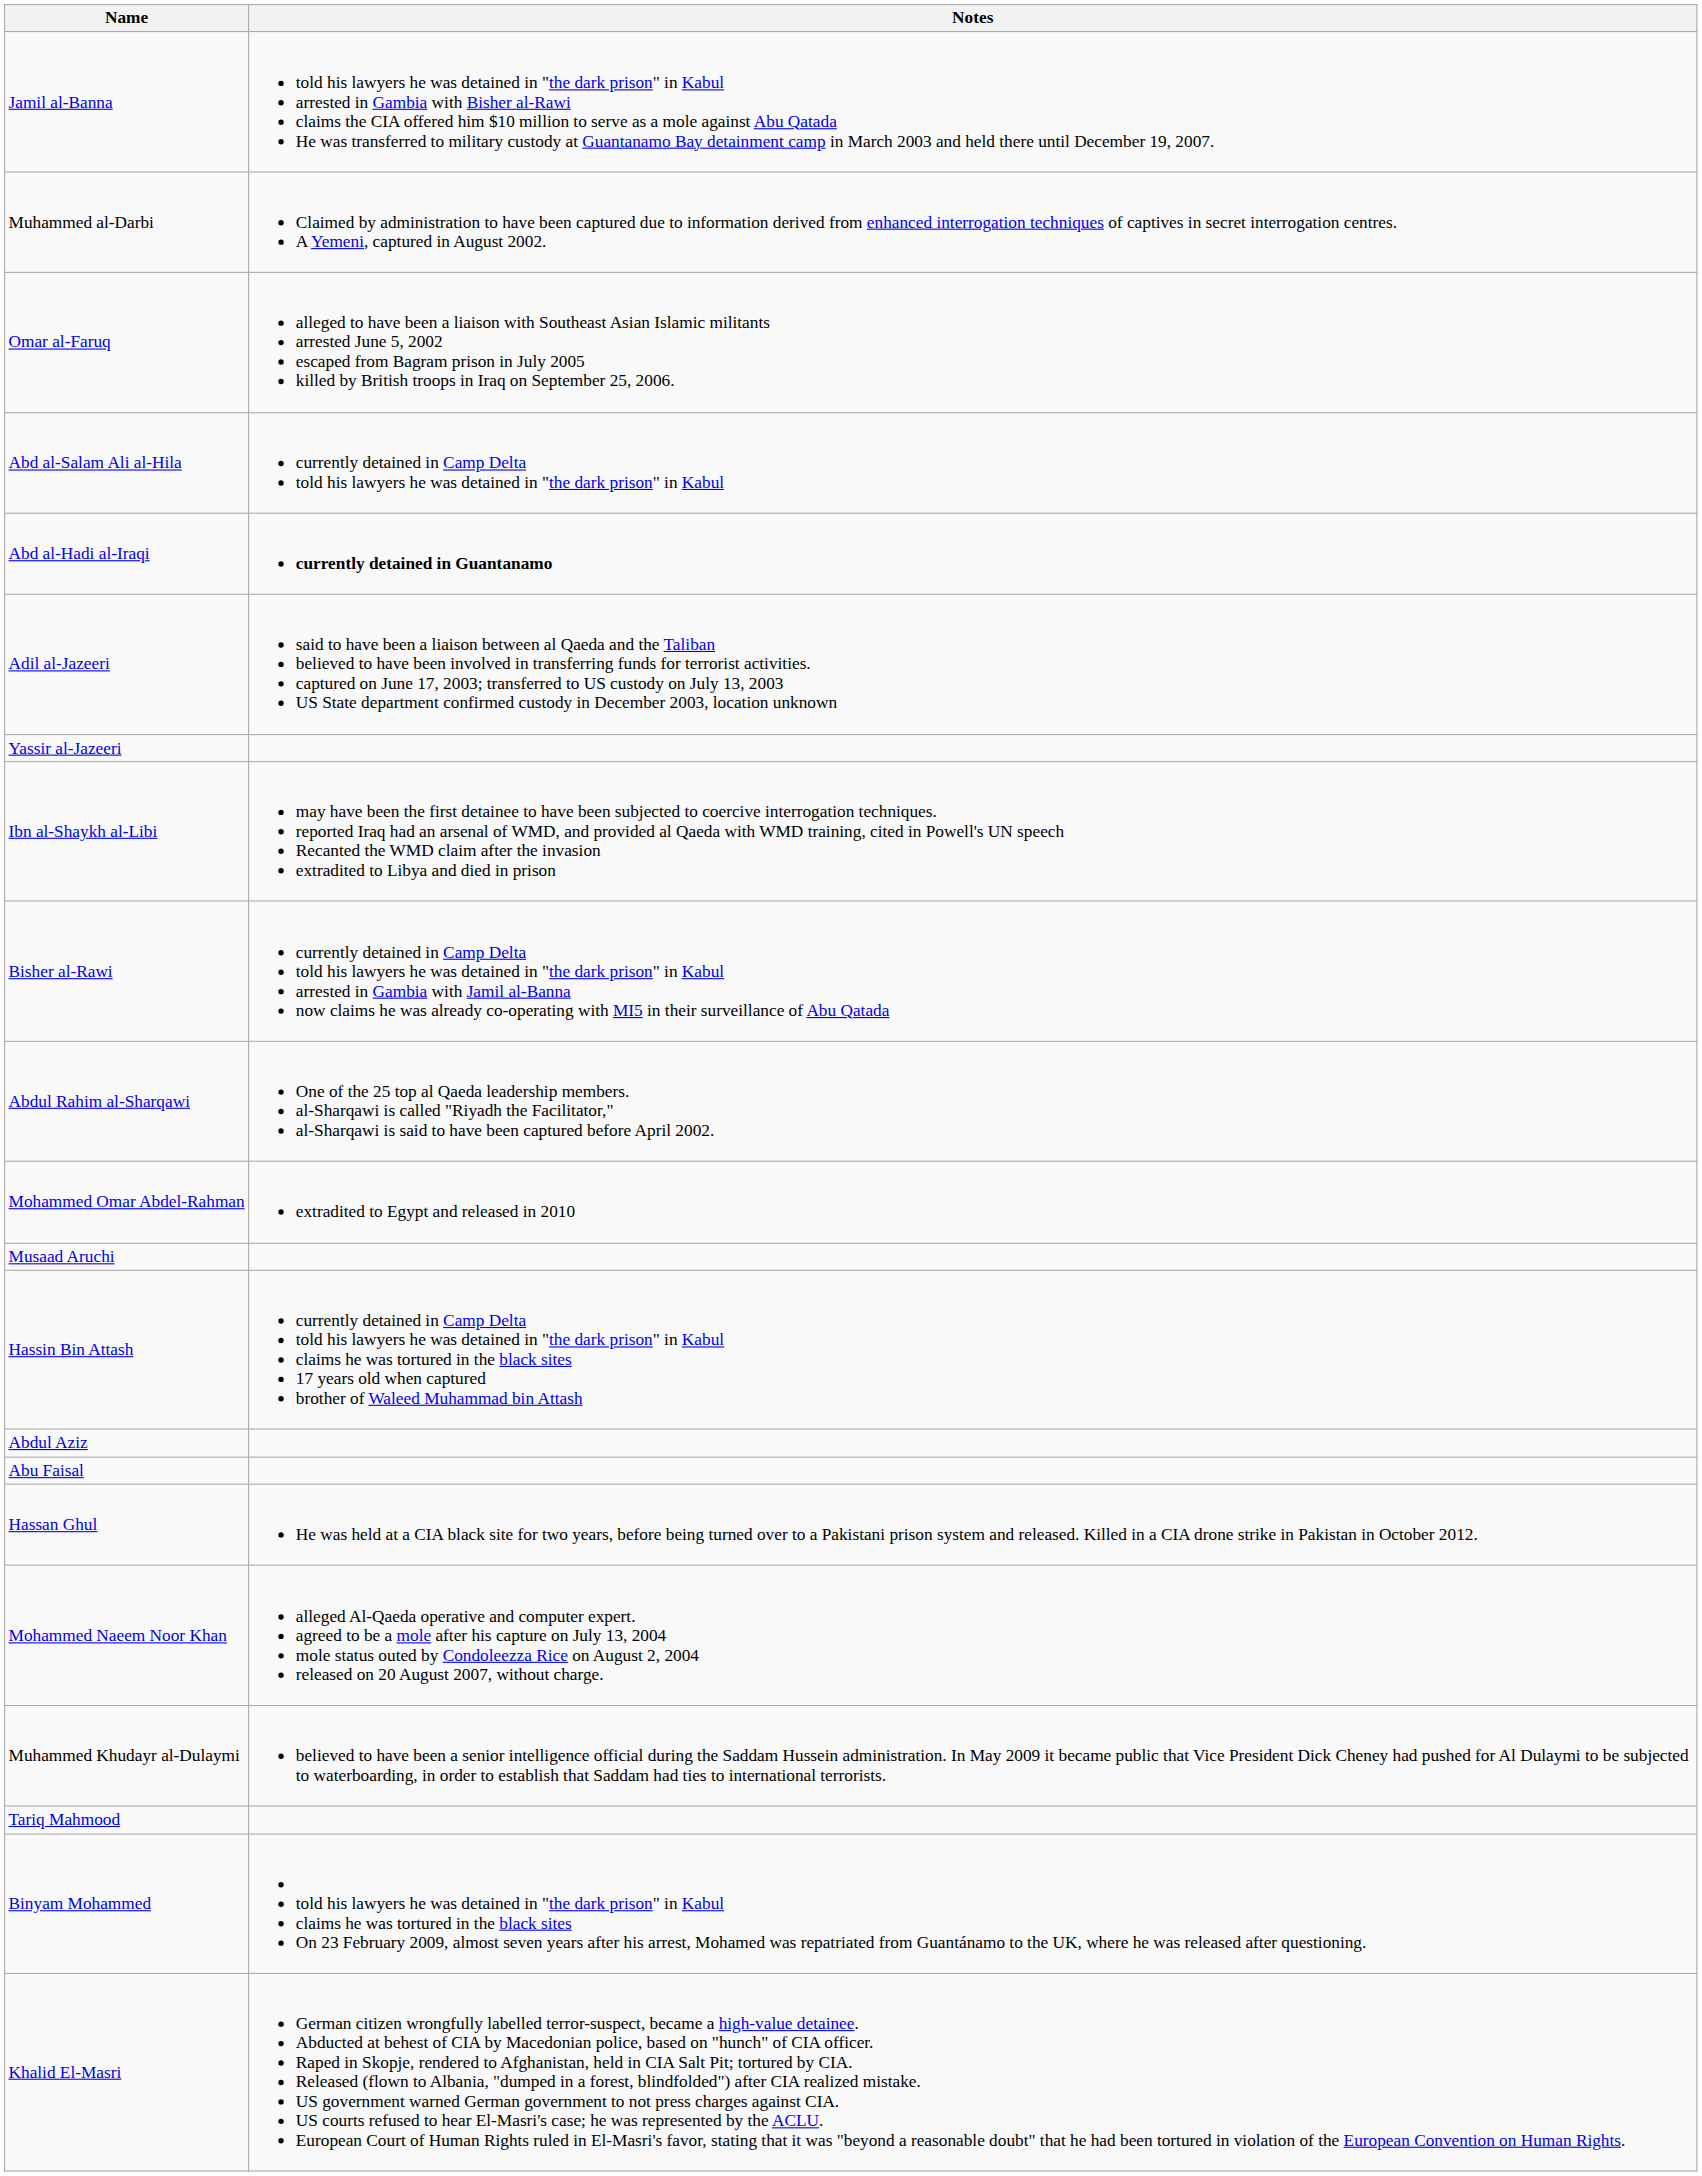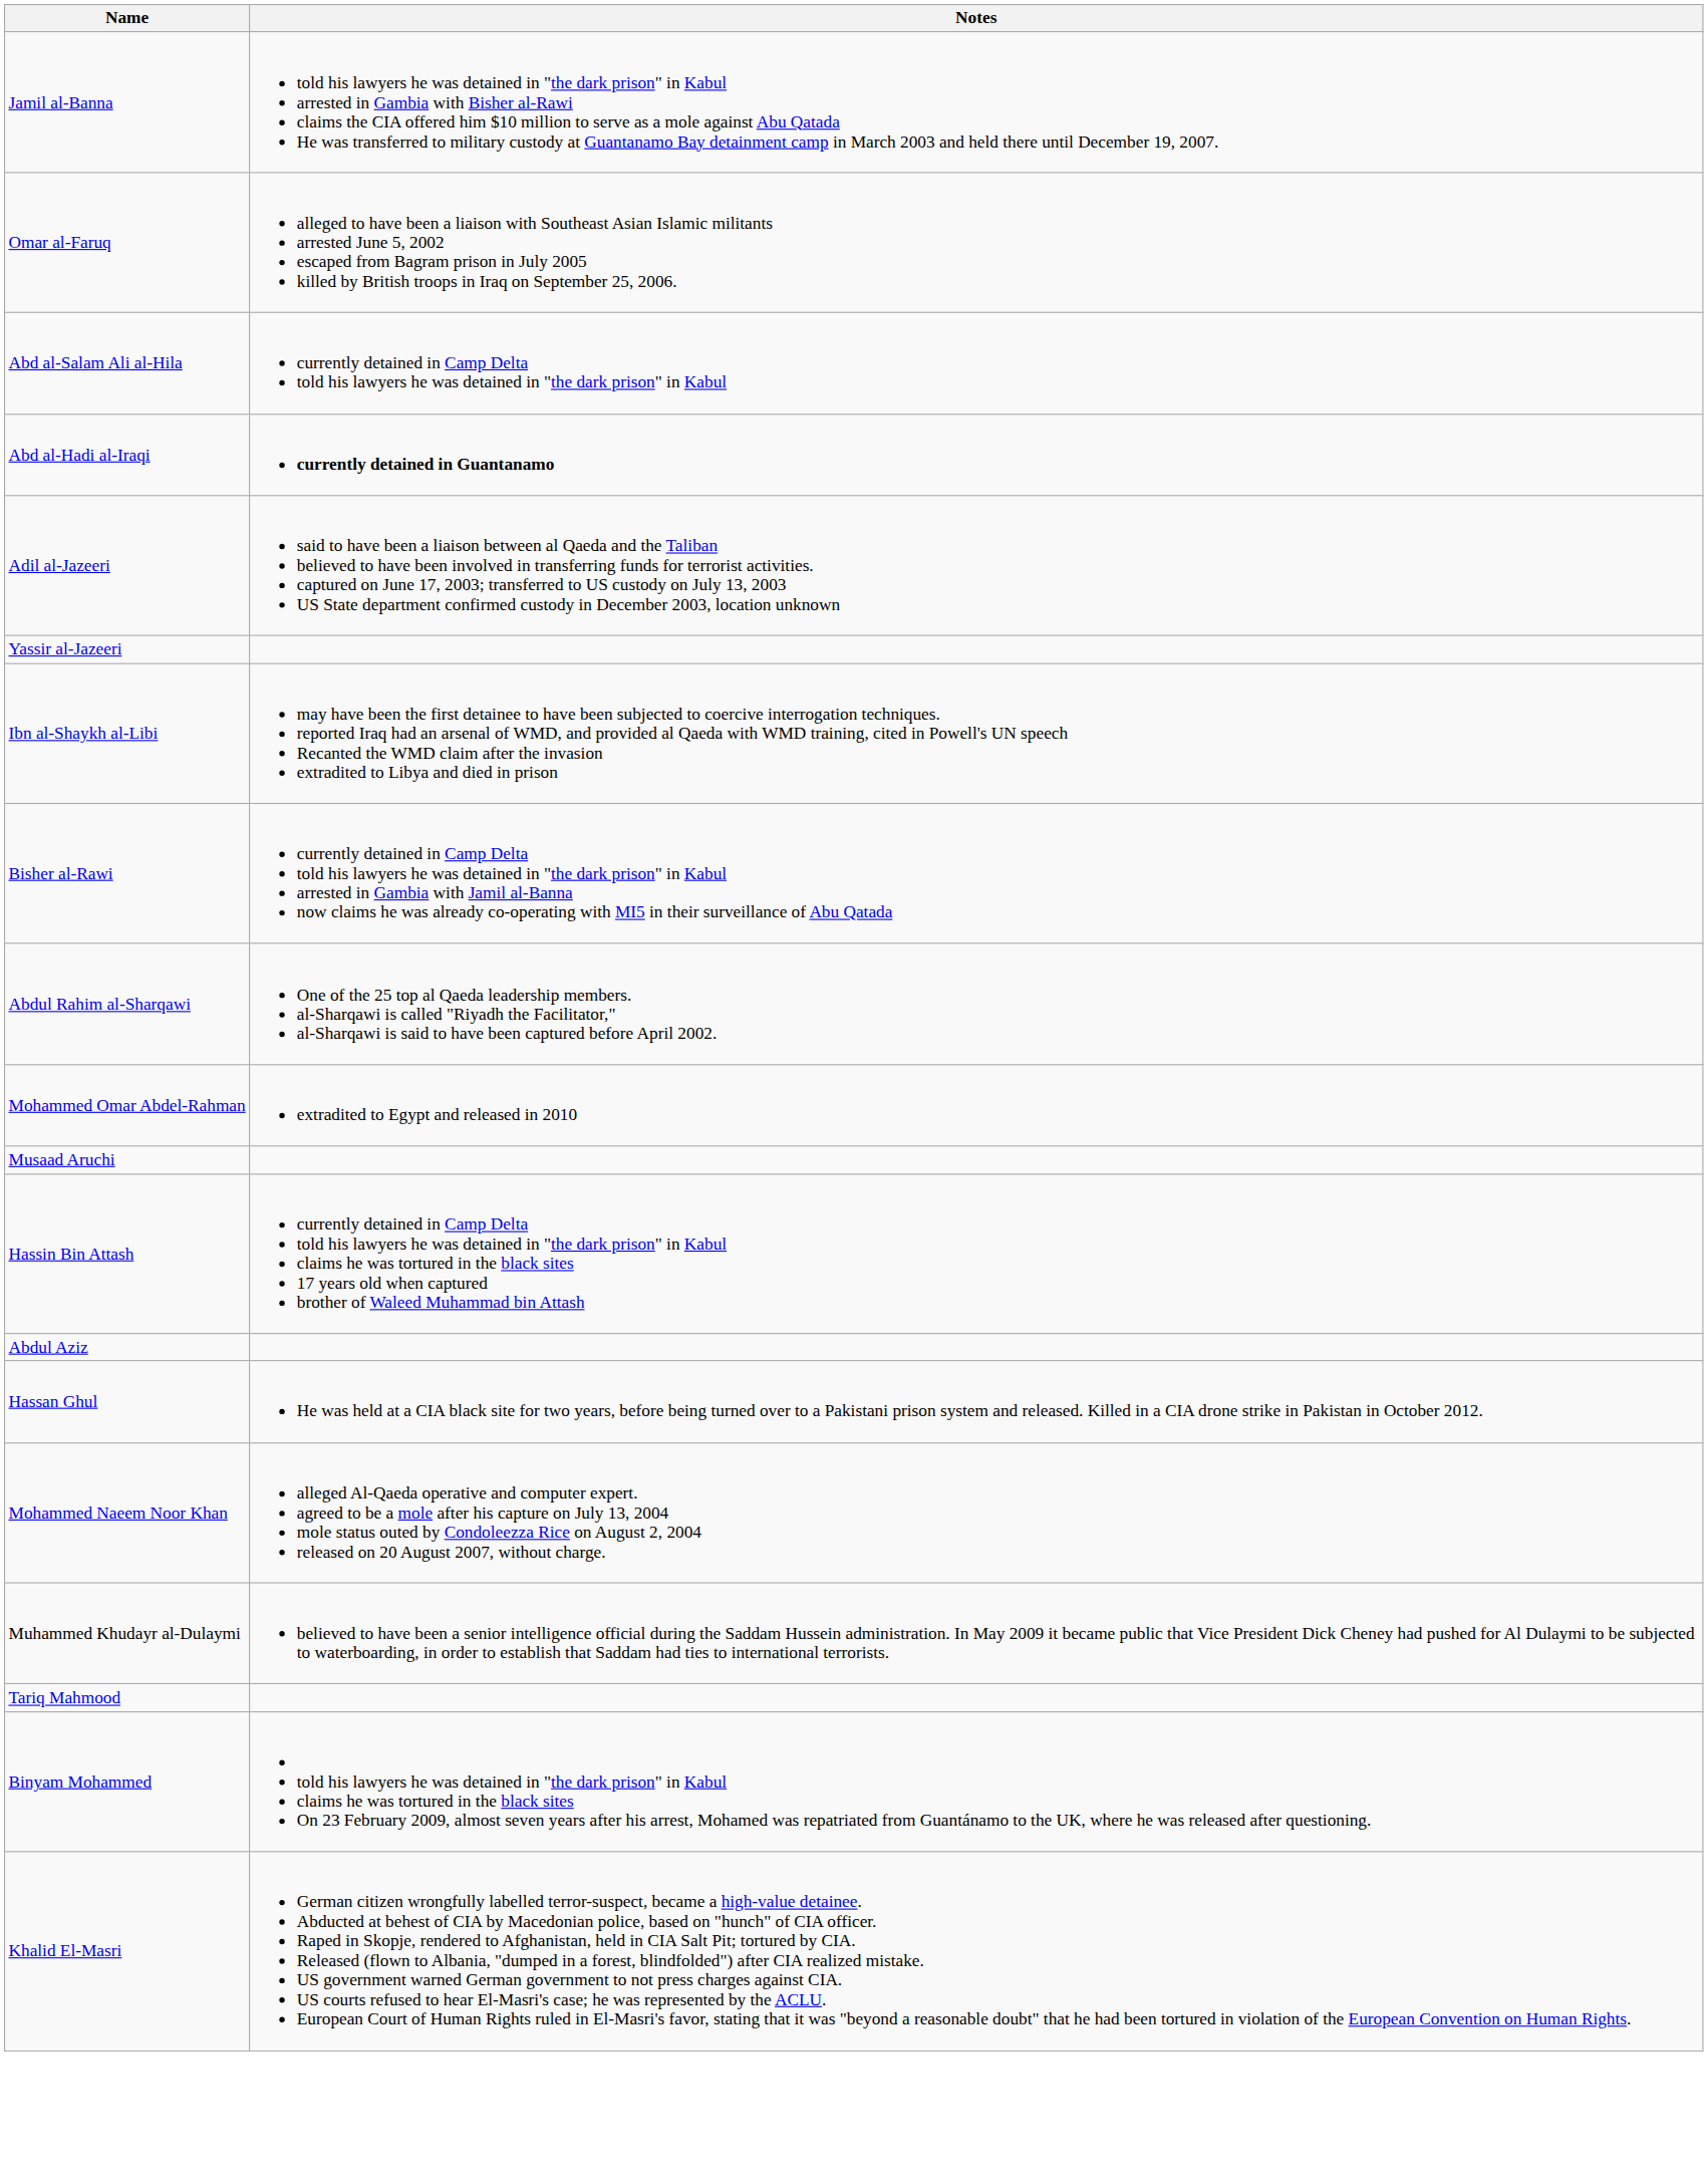 <table class="wikitable">
 <tr>
 <th>Name</th>
 <th>Notes</th>
 </tr>
 <tr>
 <td><a href='#'>Jamil al-Banna</a></td>
 <td><br><ul><li>told his lawyers he was detained in "<a href='#'>the dark prison</a>" in <a href='#'>Kabul</a></li><li>arrested in <a href='#'>Gambia</a> with <a href='#'>Bisher al-Rawi</a></li><li>claims the CIA offered him $10 million to serve as a mole against <a href='#'>Abu Qatada</a></li><li>He was transferred to military custody at <a href='#'>Guantanamo Bay detainment camp</a> in March 2003 and held there until December 19, 2007.</li></ul></td>
-</tr>
-<tr>
-<td>Muhammed al-Darbi</td>
-<td><br><ul><li>Claimed by administration to have been captured due to information derived from <a href='#'>enhanced interrogation techniques</a> of captives in secret interrogation centres.</li><li>A <a href='#'>Yemeni</a>, captured in August 2002.</li></ul></td>
 </tr>
 <tr>
 <td><a href='#'>Omar al-Faruq</a></td>
 <td><br><ul><li>alleged to have been a liaison with Southeast Asian Islamic militants</li><li>arrested June 5, 2002</li><li>escaped from Bagram prison in July 2005</li><li>killed by British troops in Iraq on September 25, 2006.</li></ul></td>
 </tr>
 <tr>
 <td><a href='#'>Abd al-Salam Ali al-Hila</a></td>
 <td><br><ul><li>currently detained in <a href='#'>Camp Delta</a></li><li>told his lawyers he was detained in "<a href='#'>the dark prison</a>" in <a href='#'>Kabul</a></li></ul></td>
 </tr>
 <tr>
 <td><a href='#'>Abd al-Hadi al-Iraqi</a></td>
 <td><strong><br><ul><li>currently detained in Guantanamo</li></ul></strong></td>
 </tr>
 <tr>
 <td><a href='#'>Adil al-Jazeeri</a></td>
 <td><br><ul><li>said to have been a liaison between al Qaeda and the <a href='#'>Taliban</a></li><li>believed to have been involved in transferring funds for terrorist activities.</li><li>captured on June 17, 2003; transferred to US custody on July 13, 2003</li><li>US State department confirmed custody in December 2003, location unknown</li></ul></td>
 </tr>
 <tr>
 <td><a href='#'>Yassir al-Jazeeri</a></td>
 </tr>
 <tr>
 <td><a href='#'>Ibn al-Shaykh al-Libi</a></td>
 <td><br><ul><li>may have been the first detainee to have been subjected to coercive interrogation techniques.</li><li>reported Iraq had an arsenal of WMD, and provided al Qaeda with WMD training, cited in Powell's UN speech</li><li>Recanted the WMD claim after the invasion</li><li>extradited to Libya and died in prison</li></ul></td>
 </tr>
 <tr>
 <td><a href='#'>Bisher al-Rawi</a></td>
 <td><br><ul><li>currently detained in <a href='#'>Camp Delta</a></li><li>told his lawyers he was detained in "<a href='#'>the dark prison</a>" in <a href='#'>Kabul</a></li><li>arrested in <a href='#'>Gambia</a> with <a href='#'>Jamil al-Banna</a></li><li>now claims he was already co-operating with <a href='#'>MI5</a> in their surveillance of <a href='#'>Abu Qatada</a></li></ul></td>
 </tr>
 <tr>
 <td><a href='#'>Abdul Rahim al-Sharqawi</a></td>
 <td><br><ul><li>One of the 25 top al Qaeda leadership members.</li><li>al-Sharqawi is called "Riyadh the Facilitator,"</li><li>al-Sharqawi is said to have been captured before April 2002.</li></ul></td>
 </tr>
 <tr>
 <td style="white-space:nowrap;"><a href='#'>Mohammed Omar Abdel-Rahman</a></td>
 <td><br><ul><li>extradited to Egypt and released in 2010</li></ul></td>
 </tr>
 <tr>
 <td><a href='#'>Musaad Aruchi</a></td>
 <td></td>
 </tr>
 <tr>
 <td><a href='#'>Hassin Bin Attash</a></td>
 <td><br><ul><li>currently detained in <a href='#'>Camp Delta</a></li><li>told his lawyers he was detained in "<a href='#'>the dark prison</a>" in <a href='#'>Kabul</a></li><li>claims he was tortured in the <a href='#'>black sites</a></li><li>17 years old when captured</li><li>brother of <a href='#'>Waleed Muhammad bin Attash</a></li></ul></td>
 </tr>
 <tr>
 <td><a href='#'>Abdul Aziz</a></td>
 <td></td>
 </tr>
 <tr>
-<td><a href='#'>Abu Faisal</a></td>
-<td></td>
-</tr>
-<tr>
 <td><a href='#'>Hassan Ghul</a></td>
 <td><br><ul><li>He was held at a CIA black site for two years, before being turned over to a Pakistani prison system and released. Killed in a CIA drone strike in Pakistan in October 2012.</li></ul></td>
 </tr>
 <tr>
 <td><a href='#'>Mohammed Naeem Noor Khan</a></td>
 <td><br><ul><li>alleged Al-Qaeda operative and computer expert.</li><li>agreed to be a <a href='#'>mole</a> after his capture on July 13, 2004</li><li>mole status outed by <a href='#'>Condoleezza Rice</a> on August 2, 2004</li><li>released on 20 August 2007, without charge.</li></ul></td>
 </tr>
 <tr>
 <td>Muhammed Khudayr al-Dulaymi</td>
 <td><br><ul><li>believed to have been a senior intelligence official during the Saddam Hussein administration. In May 2009 it became public that Vice President Dick Cheney had pushed for Al Dulaymi to be subjected to waterboarding, in order to establish that Saddam had ties to international terrorists.</li></ul></td>
 </tr>
 <tr>
 <td><a href='#'>Tariq Mahmood</a></td>
 </tr>
 <tr>
 <td><a href='#'>Binyam Mohammed</a></td>
 <td><br><ul><li></li><li>told his lawyers he was detained in "<a href='#'>the dark prison</a>" in <a href='#'>Kabul</a></li><li>claims he was tortured in the <a href='#'>black sites</a></li><li>On 23 February 2009, almost seven years after his arrest, Mohamed was repatriated from Guantánamo to the UK, where he was released after questioning.</li></ul></td>
 </tr>
 <tr>
 <td><a href='#'>Khalid El-Masri</a></td>
 <td><br><ul><li>German citizen wrongfully labelled terror-suspect, became a <a href='#'>high-value detainee</a>.</li><li>Abducted at behest of CIA by Macedonian police, based on "hunch" of CIA officer.</li><li>Raped in Skopje, rendered to Afghanistan, held in CIA Salt Pit; tortured by CIA.</li><li>Released (flown to Albania, "dumped in a forest, blindfolded") after CIA realized mistake.</li><li>US government warned German government to not press charges against CIA.</li><li>US courts refused to hear El-Masri's case; he was represented by the <a href='#'>ACLU</a>.</li><li>European Court of Human Rights ruled in El-Masri's favor, stating that it was "beyond a reasonable doubt" that he had been tortured in violation of the <a href='#'>European Convention on Human Rights</a>.</li></ul></td>
 </tr>
 </table>
